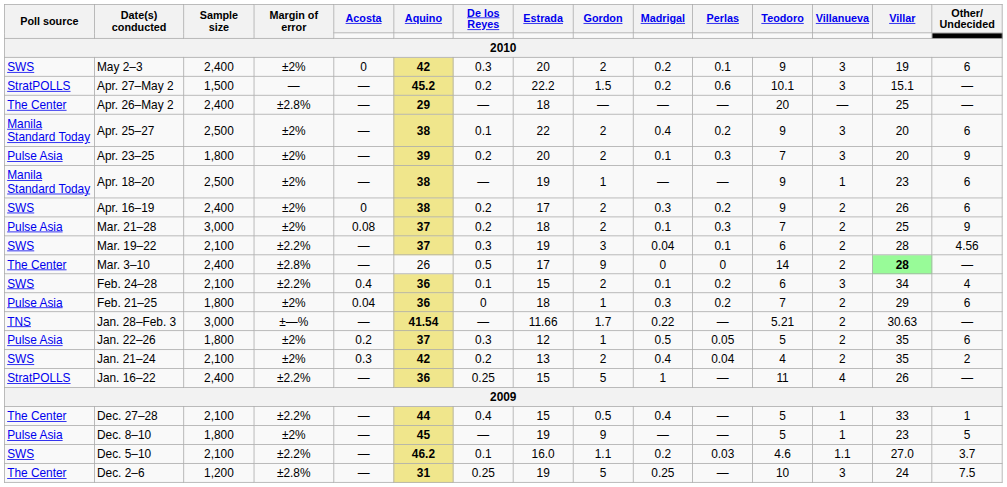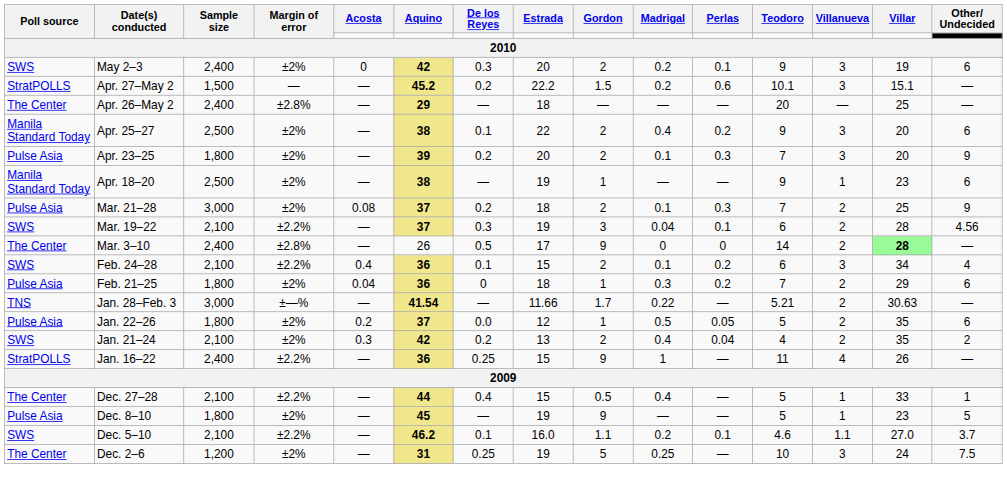 <table class=wikitable style="text-align:center; font-size:94%" width=100%>
 <tr style="text-align:center; font-size:91%">
 <th rowspan=2 width=9%>Poll source</th>
 <th rowspan=2 width=9%>Date(s) conducted</th>
 <th rowspan=2 width=7%>Sample<br>size</th>
 <th rowspan=2 width=8%>Margin of<br>error</th>
 <th width=6%><a href='#'>Acosta</a></th>
 <th width=6%><a href='#'>Aquino</a></th>
 <th width=6%><a href='#'>De los Reyes</a></th>
 <th width=6%><a href='#'>Estrada</a></th>
 <th width=6%><a href='#'>Gordon</a></th>
 <th width=6%><a href='#'>Madrigal</a></th>
 <th width=6%><a href='#'>Perlas</a></th>
 <th width=6%><a href='#'>Teodoro</a></th>
 <th width=6%><a href='#'>Villanueva</a></th>
 <th width=6%><a href='#'>Villar</a></th>
 <th width=7%>Other/<br>Undecided</th>
 </tr>
 <tr>
 <td></td>
 <td></td>
 <td></td>
 <td></td>
 <td></td>
 <td></td>
 <td></td>
 <td></td>
 <td></td>
 <td></td>
 <td bgcolor=black></td>
 </tr>
 <tr>
 <th colspan=15>2010</th>
 </tr>
 <tr>
 <td align=left><a href='#'>SWS</a></td>
 <td align=left>May 2–3</td>
 <td>2,400</td>
 <td>±2%</td>
 <td>0</td>
 <td bgcolor=f0e68c><strong>42</strong></td>
 <td>0.3</td>
 <td>20</td>
 <td>2</td>
 <td>0.2</td>
 <td>0.1</td>
 <td>9</td>
 <td>3</td>
 <td>19</td>
 <td>6</td>
 </tr>
 <tr>
 <td align=left><a href='#'>StratPOLLS</a></td>
 <td align=left>Apr. 27–May 2</td>
 <td>1,500</td>
 <td>—</td>
 <td>—</td>
 <td bgcolor=f0e68c><strong>45.2</strong></td>
 <td>0.2</td>
 <td>22.2</td>
 <td>1.5</td>
 <td>0.2</td>
 <td>0.6</td>
 <td>10.1</td>
 <td>3</td>
 <td>15.1</td>
 <td>—</td>
 </tr>
 <tr>
 <td align=left><a href='#'>The Center</a></td>
 <td align=left>Apr. 26–May 2</td>
 <td>2,400</td>
 <td>±2.8%</td>
 <td>—</td>
 <td bgcolor=f0e68c><strong>29</strong></td>
 <td>—</td>
 <td>18</td>
 <td>—</td>
 <td>—</td>
 <td>—</td>
 <td>20</td>
 <td>—</td>
 <td>25</td>
 <td>—</td>
 </tr>
 <tr>
 <td align=left><a href='#'>Manila Standard Today</a></td>
 <td align=left>Apr. 25–27</td>
 <td>2,500</td>
 <td>±2%</td>
 <td>—</td>
 <td bgcolor=f0e68c><strong>38</strong></td>
 <td>0.1</td>
 <td>22</td>
 <td>2</td>
 <td>0.4</td>
 <td>0.2</td>
 <td>9</td>
 <td>3</td>
 <td>20</td>
 <td>6</td>
 </tr>
 <tr>
 <td align=left><a href='#'>Pulse Asia</a></td>
 <td align=left>Apr. 23–25</td>
 <td>1,800</td>
 <td>±2%</td>
 <td>—</td>
 <td bgcolor=f0e68c><strong>39</strong></td>
 <td>0.2</td>
 <td>20</td>
 <td>2</td>
 <td>0.1</td>
 <td>0.3</td>
 <td>7</td>
 <td>3</td>
 <td>20</td>
 <td>9</td>
 </tr>
 <tr>
 <td align=left><a href='#'>Manila Standard Today</a></td>
 <td align=left>Apr. 18–20</td>
 <td>2,500</td>
 <td>±2%</td>
 <td>—</td>
 <td bgcolor=f0e68c><strong>38</strong></td>
 <td>—</td>
 <td>19</td>
 <td>1</td>
 <td>—</td>
 <td>—</td>
 <td>9</td>
 <td>1</td>
 <td>23</td>
 <td>6</td>
 </tr>
 <tr>
-<td align=left><a href='#'>SWS</a></td>
-<td align=left>Apr. 16–19</td>
-<td>2,400</td>
-<td>±2%</td>
-<td>0</td>
-<td bgcolor=f0e68c><strong>38</strong></td>
-<td>0.2</td>
-<td>17</td>
-<td>2</td>
-<td>0.3</td>
-<td>0.2</td>
-<td>9</td>
-<td>2</td>
-<td>26</td>
-<td>6</td>
-</tr>
-<tr>
 <td align=left><a href='#'>Pulse Asia</a></td>
 <td align=left>Mar. 21–28</td>
 <td>3,000</td>
 <td>±2%</td>
 <td>0.08</td>
 <td bgcolor=f0e68c><strong>37</strong></td>
 <td>0.2</td>
 <td>18</td>
 <td>2</td>
 <td>0.1</td>
 <td>0.3</td>
 <td>7</td>
 <td>2</td>
 <td>25</td>
 <td>9</td>
 </tr>
 <tr>
 <td align=left><a href='#'>SWS</a></td>
 <td align=left>Mar. 19–22</td>
 <td>2,100</td>
 <td>±2.2%</td>
 <td>—</td>
 <td bgcolor=f0e68c><strong>37</strong></td>
 <td>0.3</td>
 <td>19</td>
 <td>3</td>
 <td>0.04</td>
 <td>0.1</td>
 <td>6</td>
 <td>2</td>
 <td>28</td>
 <td>4.56</td>
 </tr>
 <tr>
 <td align=left><a href='#'>The Center</a></td>
 <td align=left>Mar. 3–10</td>
 <td>2,400</td>
 <td>±2.8%</td>
 <td>—</td>
 <td>26</td>
 <td>0.5</td>
 <td>17</td>
 <td>9</td>
 <td>0</td>
 <td>0</td>
 <td>14</td>
 <td>2</td>
 <td bgcolor=98fb98><strong>28</strong></td>
 <td>—</td>
 </tr>
 <tr>
 <td align=left><a href='#'>SWS</a></td>
 <td align=left>Feb. 24–28</td>
 <td>2,100</td>
 <td>±2.2%</td>
 <td>0.4</td>
 <td bgcolor=f0e68c><strong>36</strong></td>
 <td>0.1</td>
 <td>15</td>
 <td>2</td>
 <td>0.1</td>
 <td>0.2</td>
 <td>6</td>
 <td>3</td>
 <td>34</td>
 <td>4</td>
 </tr>
 <tr>
 <td align=left><a href='#'>Pulse Asia</a></td>
 <td align=left>Feb. 21–25</td>
 <td>1,800</td>
 <td>±2%</td>
 <td>0.04</td>
 <td bgcolor=f0e68c><strong>36</strong></td>
 <td>0</td>
 <td>18</td>
 <td>1</td>
 <td>0.3</td>
 <td>0.2</td>
 <td>7</td>
 <td>2</td>
 <td>29</td>
 <td>6</td>
 </tr>
 <tr>
 <td align=left><a href='#'>TNS</a></td>
 <td align=left>Jan. 28–Feb. 3</td>
 <td>3,000</td>
 <td>±—%</td>
 <td>—</td>
 <td bgcolor=f0e68c><strong>41.54</strong></td>
 <td>—</td>
 <td>11.66</td>
 <td>1.7</td>
 <td>0.22</td>
 <td>—</td>
 <td>5.21</td>
 <td>2</td>
 <td>30.63</td>
 <td>—</td>
 </tr>
 <tr>
 <td align=left><a href='#'>Pulse Asia</a></td>
 <td align=left>Jan. 22–26</td>
 <td>1,800</td>
 <td>±2%</td>
 <td>0.2</td>
 <td bgcolor=f0e68c><strong>37</strong></td>
-<td>0.3</td>
+<td>0.0</td>
 <td>12</td>
 <td>1</td>
 <td>0.5</td>
 <td>0.05</td>
 <td>5</td>
 <td>2</td>
 <td>35</td>
 <td>6</td>
 </tr>
 <tr>
 <td align=left><a href='#'>SWS</a></td>
 <td align=left>Jan. 21–24</td>
 <td>2,100</td>
 <td>±2%</td>
 <td>0.3</td>
 <td bgcolor=f0e68c><strong>42</strong></td>
 <td>0.2</td>
 <td>13</td>
 <td>2</td>
 <td>0.4</td>
 <td>0.04</td>
 <td>4</td>
 <td>2</td>
 <td>35</td>
 <td>2</td>
 </tr>
 <tr>
 <td align=left><a href='#'>StratPOLLS</a></td>
 <td align=left>Jan. 16–22</td>
 <td>2,400</td>
 <td>±2.2%</td>
 <td>—</td>
 <td bgcolor=f0e68c><strong>36</strong></td>
 <td>0.25</td>
 <td>15</td>
-<td>5</td>
+<td>9</td>
 <td>1</td>
 <td>—</td>
 <td>11</td>
 <td>4</td>
 <td>26</td>
 <td>—</td>
 </tr>
 <tr>
 <th colspan=15>2009</th>
 </tr>
 <tr>
 <td align=left><a href='#'>The Center</a></td>
 <td align=left>Dec. 27–28</td>
 <td>2,100</td>
 <td>±2.2%</td>
 <td>—</td>
 <td bgcolor=f0e68c><strong>44</strong></td>
 <td>0.4</td>
 <td>15</td>
 <td>0.5</td>
 <td>0.4</td>
 <td>—</td>
 <td>5</td>
 <td>1</td>
 <td>33</td>
 <td>1</td>
 </tr>
 <tr>
 <td align=left><a href='#'>Pulse Asia</a></td>
 <td align=left>Dec. 8–10</td>
 <td>1,800</td>
 <td>±2%</td>
 <td>—</td>
 <td bgcolor=f0e68c><strong>45</strong></td>
 <td>—</td>
 <td>19</td>
 <td>9</td>
 <td>—</td>
 <td>—</td>
 <td>5</td>
 <td>1</td>
 <td>23</td>
 <td>5</td>
 </tr>
 <tr>
 <td align=left><a href='#'>SWS</a></td>
 <td align=left>Dec. 5–10</td>
 <td>2,100</td>
 <td>±2.2%</td>
 <td>—</td>
 <td bgcolor=f0e68c><strong>46.2</strong></td>
 <td>0.1</td>
 <td>16.0</td>
 <td>1.1</td>
 <td>0.2</td>
-<td>0.03</td>
+<td>0.1</td>
 <td>4.6</td>
 <td>1.1</td>
 <td>27.0</td>
 <td>3.7</td>
 </tr>
 <tr>
 <td align=left><a href='#'>The Center</a></td>
 <td align=left>Dec. 2–6</td>
 <td>1,200</td>
-<td>±2.8%</td>
+<td>±2%</td>
 <td>—</td>
 <td bgcolor=f0e68c><strong>31</strong></td>
 <td>0.25</td>
 <td>19</td>
 <td>5</td>
 <td>0.25</td>
 <td>—</td>
 <td>10</td>
 <td>3</td>
 <td>24</td>
 <td>7.5 </td>
 </tr>
 </table>
